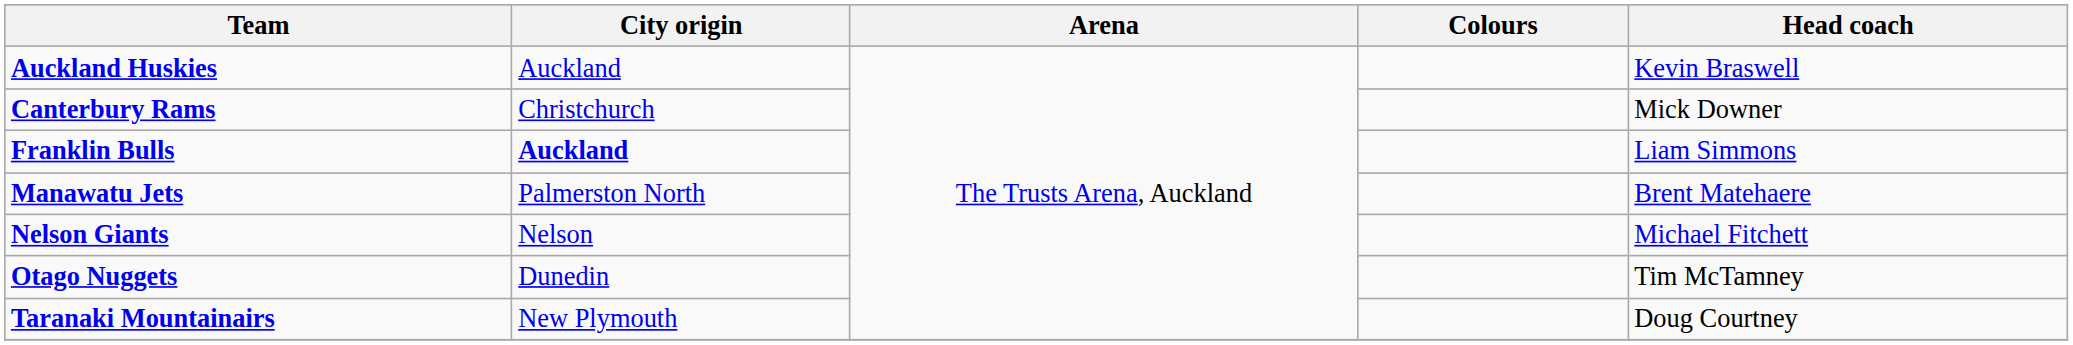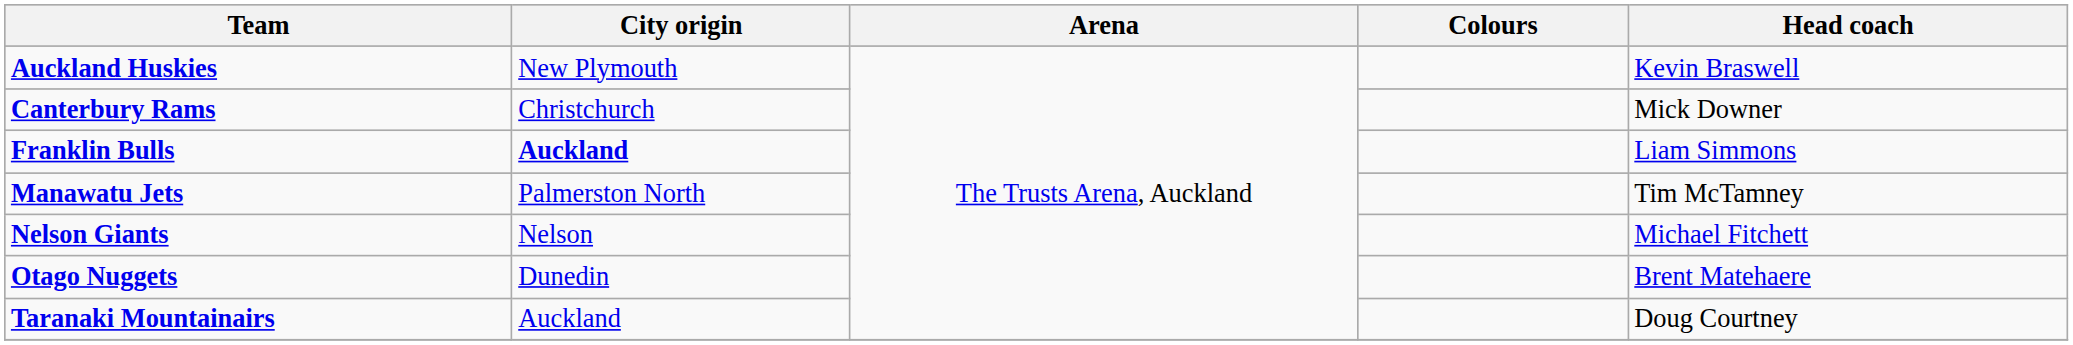 <table class="wikitable" style="width:99%; text-align:left">
 <tr>
 <th style="width:15%">Team</th>
 <th style="width:10%">City origin</th>
 <th style="width:15%">Arena</th>
 <th style="width:8%">Colours</th>
 <th style="width:13%">Head coach</th>
 </tr>
 <tr>
 <td><strong><a href='#'>Auckland Huskies</a></strong></td>
-<td><a href='#'>Auckland</a></td>
+<td><a href='#'>New Plymouth</a></td>
 <td align=center rowspan="7"><a href='#'>The Trusts Arena</a>, Auckland</td>
 <td>  </td>
 <td> <a href='#'>Kevin Braswell</a></td>
 </tr>
 <tr>
 <td><strong><a href='#'>Canterbury Rams</a></strong></td>
 <td><a href='#'>Christchurch</a></td>
 <td> </td>
 <td> Mick Downer</td>
 </tr>
 <tr>
 <td><strong><a href='#'>Franklin Bulls</a></strong></td>
 <td><strong><a href='#'>Auckland</a></strong></td>
 <td> </td>
 <td> <a href='#'>Liam Simmons</a></td>
 </tr>
 <tr>
 <td><strong><a href='#'>Manawatu Jets</a></strong></td>
 <td><a href='#'>Palmerston North</a></td>
 <td>  </td>
-<td> <a href='#'>Brent Matehaere</a></td>
+<td> Tim McTamney</td>
 </tr>
 <tr>
 <td><strong><a href='#'>Nelson Giants</a></strong></td>
 <td><a href='#'>Nelson</a></td>
 <td> </td>
 <td> <a href='#'>Michael Fitchett</a></td>
 </tr>
 <tr>
 <td><strong><a href='#'>Otago Nuggets</a></strong></td>
 <td><a href='#'>Dunedin</a></td>
 <td>  </td>
-<td> Tim McTamney</td>
+<td> <a href='#'>Brent Matehaere</a></td>
 </tr>
 <tr>
 <td><strong><a href='#'>Taranaki Mountainairs</a></strong></td>
-<td><a href='#'>New Plymouth</a></td>
+<td><a href='#'>Auckland</a></td>
 <td> </td>
 <td> Doug Courtney</td>
 </tr>
 <tr>
 </tr>
 </table>
